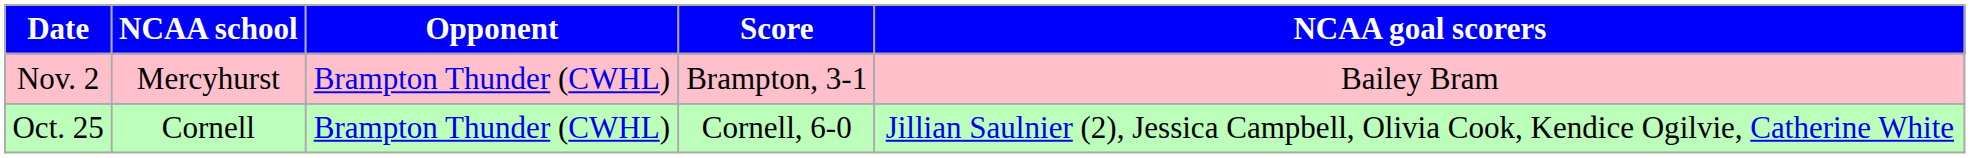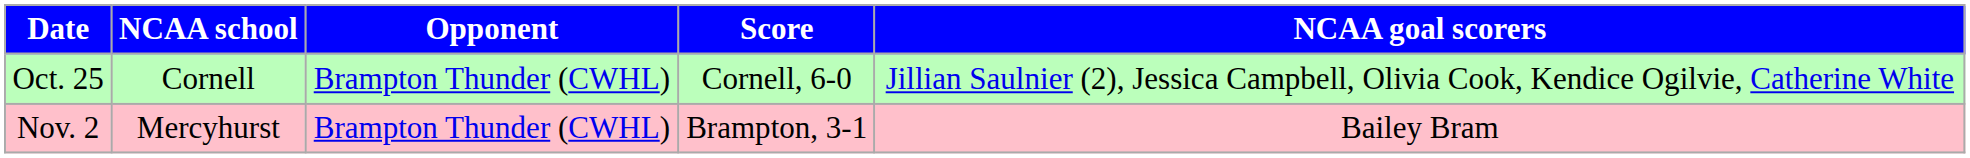 <table class="wikitable" style="width:80%;">
 <tr style="text-align:center; background:blue; color:#fff;">
 <td><strong>Date</strong></td>
 <td><strong>NCAA school</strong></td>
 <td><strong>Opponent</strong></td>
 <td><strong>Score</strong></td>
 <td><strong>NCAA goal scorers</strong></td>
 </tr>
+<tr style="text-align:center; background:#bfb;">
+<td>Oct. 25</td>
+<td>Cornell</td>
+<td><a href='#'>Brampton Thunder</a> (<a href='#'>CWHL</a>)</td>
+<td>Cornell, 6-0</td>
+<td><a href='#'>Jillian Saulnier</a> (2), Jessica Campbell, Olivia Cook, Kendice Ogilvie, <a href='#'>Catherine White</a></td>
+</tr>
 <tr style="text-align:center; background:pink;">
 <td>Nov. 2</td>
 <td>Mercyhurst</td>
 <td><a href='#'>Brampton Thunder</a> (<a href='#'>CWHL</a>)</td>
 <td>Brampton, 3-1</td>
 <td>Bailey Bram</td>
 </tr>
-<tr style="text-align:center; background:#bfb;">
-<td>Oct. 25</td>
-<td>Cornell</td>
-<td><a href='#'>Brampton Thunder</a> (<a href='#'>CWHL</a>)</td>
-<td>Cornell, 6-0</td>
-<td><a href='#'>Jillian Saulnier</a> (2), Jessica Campbell, Olivia Cook, Kendice Ogilvie, <a href='#'>Catherine White</a></td>
-</tr>
 </table>
